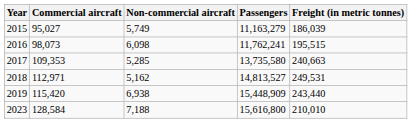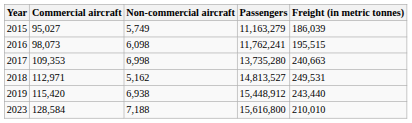 <table class="wikitable">
 <tr>
 <th>Year</th>
 <th>Commercial aircraft</th>
 <th>Non-commercial aircraft</th>
 <th>Passengers</th>
 <th>Freight (in metric tonnes)</th>
 </tr>
 <tr>
 <td>2015</td>
 <td>95,027</td>
 <td>5,749</td>
 <td>11,163,279</td>
 <td>186,039</td>
 </tr>
 <tr>
 <td>2016</td>
 <td>98,073</td>
 <td>6,098</td>
 <td>11,762,241</td>
 <td>195,515</td>
 </tr>
 <tr>
 <td>2017</td>
 <td>109,353</td>
-<td>5,285</td>
-<td>13,735,580</td>
+<td>6,998</td>
+<td>13,735,280</td>
 <td>240,663</td>
 </tr>
 <tr>
 <td>2018</td>
 <td>112,971</td>
 <td>5,162</td>
 <td>14,813,527</td>
 <td>249,531</td>
 </tr>
 <tr>
 <td>2019</td>
 <td>115,420</td>
 <td>6,938</td>
-<td>15,448,909</td>
+<td>15,448,912</td>
 <td>243,440</td>
 </tr>
 <tr>
 <td>2023</td>
 <td>128,584</td>
 <td>7,188</td>
 <td>15,616,800</td>
 <td>210,010</td>
 </tr>
 </table>
